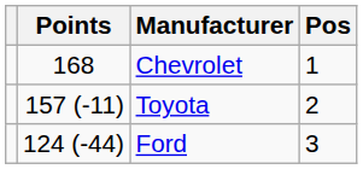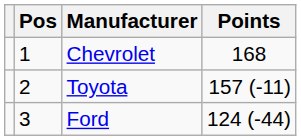 <table class="wikitable" style="font-size: 95%;">
 <tr>
 <th></th>
+<th>Pos</th>
+<th>Manufacturer</th>
 <th>Points</th>
-<th>Manufacturer</th>
-<th>Pos</th>
 </tr>
 <tr>
 <td></td>
+<td>1</td>
+<td><a href='#'>Chevrolet</a></td>
 <td style="text-align:center;">168</td>
-<td><a href='#'>Chevrolet</a></td>
-<td>1</td>
 </tr>
 <tr>
 <td></td>
+<td>2</td>
+<td><a href='#'>Toyota</a></td>
 <td style="text-align:right;">157 (-11)</td>
-<td><a href='#'>Toyota</a></td>
-<td>2</td>
 </tr>
 <tr>
 <td></td>
+<td>3</td>
+<td><a href='#'>Ford</a></td>
 <td style="text-align:center;">124 (-44)</td>
-<td><a href='#'>Ford</a></td>
-<td>3</td>
 </tr>
 </table>
